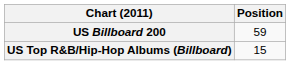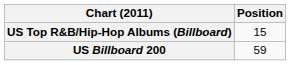 <table class="wikitable sortable plainrowheaders" style="text-align:center">
 <tr>
 <th scope="col">Chart (2011)</th>
 <th scope="col">Position</th>
 </tr>
 <tr>
+<th scope="row">US Top R&B/Hip-Hop Albums (<em>Billboard</em>)</th>
+<td>15</td>
+</tr>
+<tr>
 <th scope="row">US <em>Billboard</em> 200</th>
 <td>59</td>
 </tr>
-<tr>
-<th scope="row">US Top R&B/Hip-Hop Albums (<em>Billboard</em>)</th>
-<td>15</td>
-</tr>
 </table>
